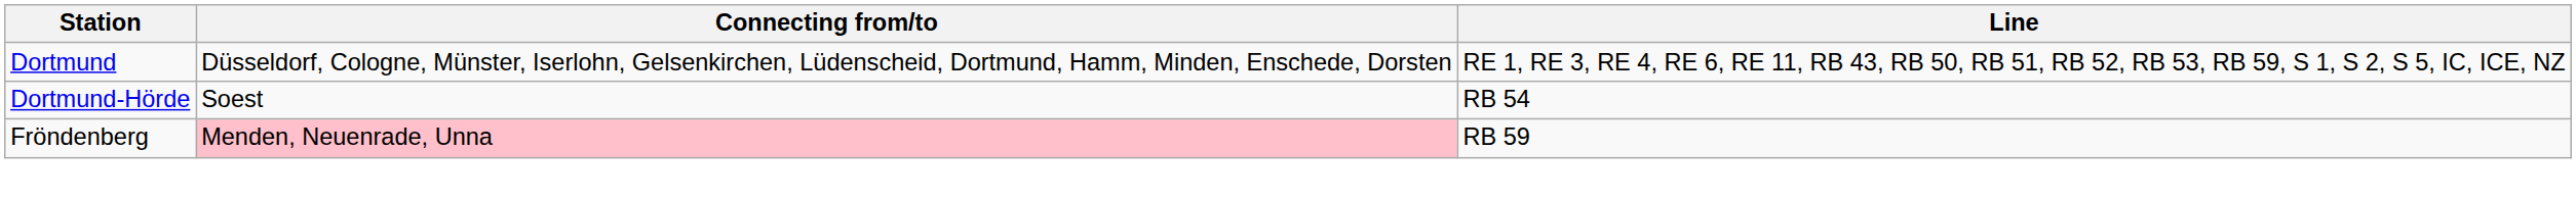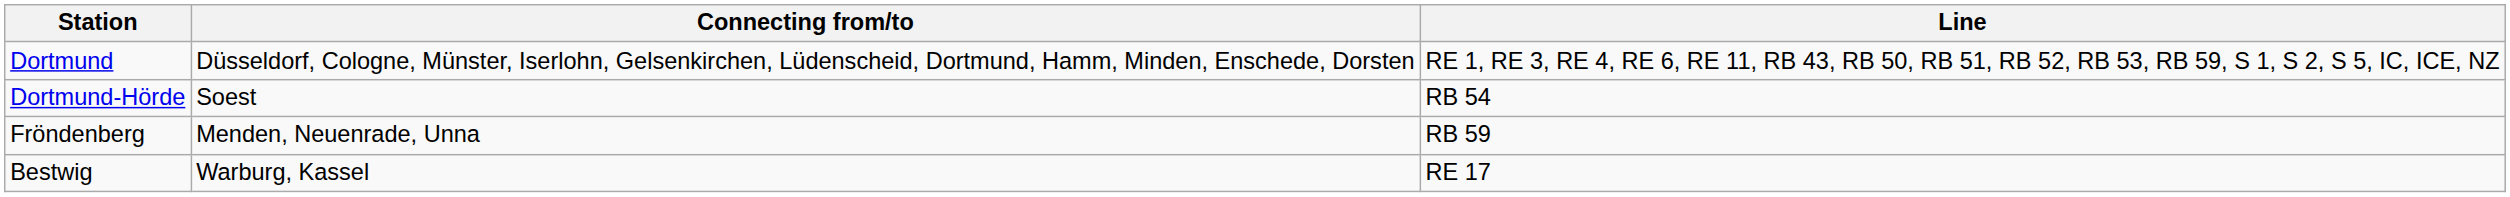 <table class="wikitable">
 <tr>
 <th>Station</th>
 <th>Connecting from/to</th>
 <th>Line</th>
 </tr>
 <tr>
 <td><a href='#'>Dortmund</a></td>
 <td>Düsseldorf, Cologne, Münster, Iserlohn, Gelsenkirchen, Lüdenscheid, Dortmund, Hamm, Minden, Enschede, Dorsten</td>
 <td>RE 1, RE 3, RE 4, RE 6, RE 11, RB 43, RB 50, RB 51, RB 52, RB 53, RB 59, S 1, S 2, S 5, IC, ICE, NZ</td>
 </tr>
 <tr>
 <td><a href='#'>Dortmund-Hörde</a></td>
 <td>Soest</td>
 <td>RB 54</td>
 </tr>
 <tr>
 <td>Fröndenberg</td>
-<td style="background: pink;">Menden, Neuenrade, Unna</td>
+<td>Menden, Neuenrade, Unna</td>
 <td>RB 59</td>
 </tr>
+<tr>
+<td>Bestwig</td>
+<td>Warburg, Kassel</td>
+<td>RE 17</td>
+</tr>
 </table>
